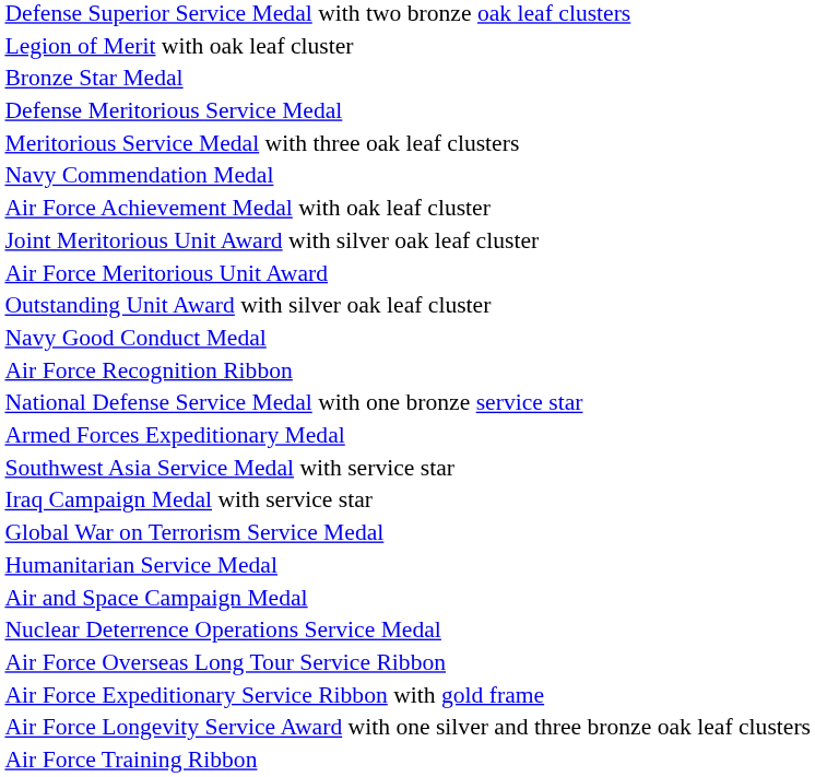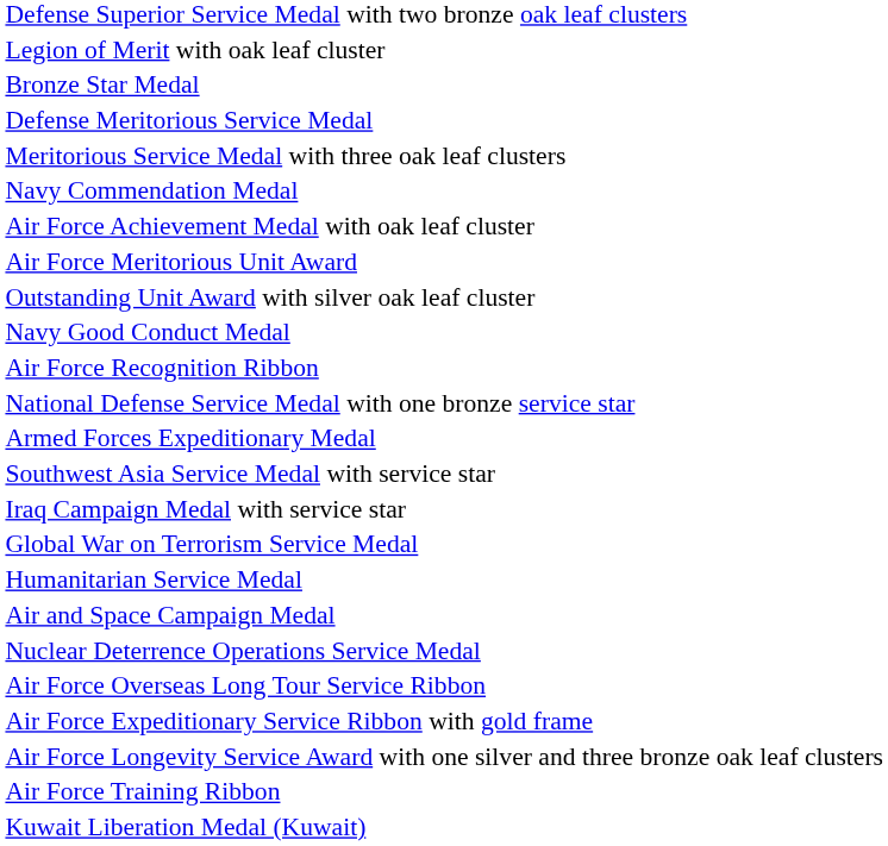 <table>
 <tr>
 <td><span></span><span></span></td>
 <td><a href='#'>Defense Superior Service Medal</a> with two bronze <a href='#'>oak leaf clusters</a></td>
 </tr>
 <tr>
 <td></td>
 <td><a href='#'>Legion of Merit</a> with oak leaf cluster</td>
 </tr>
 <tr>
 <td></td>
 <td><a href='#'>Bronze Star Medal</a></td>
 </tr>
 <tr>
 <td></td>
 <td><a href='#'>Defense Meritorious Service Medal</a></td>
 </tr>
 <tr>
 <td><span></span><span></span><span></span></td>
 <td><a href='#'>Meritorious Service Medal</a> with three oak leaf clusters</td>
 </tr>
 <tr>
 <td></td>
 <td><a href='#'>Navy Commendation Medal</a></td>
 </tr>
 <tr>
 <td></td>
 <td><a href='#'>Air Force Achievement Medal</a> with oak leaf cluster</td>
-</tr>
-<tr>
-<td></td>
-<td><a href='#'>Joint Meritorious Unit Award</a> with silver oak leaf cluster</td>
 </tr>
 <tr>
 <td></td>
 <td><a href='#'>Air Force Meritorious Unit Award</a></td>
 </tr>
 <tr>
 <td></td>
 <td><a href='#'>Outstanding Unit Award</a> with silver oak leaf cluster</td>
 </tr>
 <tr>
 <td></td>
 <td><a href='#'>Navy Good Conduct Medal</a></td>
 </tr>
 <tr>
 <td></td>
 <td><a href='#'>Air Force Recognition Ribbon</a></td>
 </tr>
 <tr>
 <td></td>
 <td><a href='#'>National Defense Service Medal</a> with one bronze <a href='#'>service star</a></td>
 </tr>
 <tr>
 <td></td>
 <td><a href='#'>Armed Forces Expeditionary Medal</a></td>
 </tr>
 <tr>
 <td></td>
 <td><a href='#'>Southwest Asia Service Medal</a> with service star</td>
 </tr>
 <tr>
 <td></td>
 <td><a href='#'>Iraq Campaign Medal</a> with service star</td>
 </tr>
 <tr>
 <td></td>
 <td><a href='#'>Global War on Terrorism Service Medal</a></td>
 </tr>
 <tr>
 <td></td>
 <td><a href='#'>Humanitarian Service Medal</a></td>
 </tr>
 <tr>
 <td></td>
 <td><a href='#'>Air and Space Campaign Medal</a></td>
 </tr>
 <tr>
 <td></td>
 <td><a href='#'>Nuclear Deterrence Operations Service Medal</a></td>
 </tr>
 <tr>
 <td></td>
 <td><a href='#'>Air Force Overseas Long Tour Service Ribbon</a></td>
 </tr>
 <tr>
 <td></td>
 <td><a href='#'>Air Force Expeditionary Service Ribbon</a> with <a href='#'>gold frame</a></td>
 </tr>
 <tr>
 <td><span></span><span></span><span></span><span></span></td>
 <td><a href='#'>Air Force Longevity Service Award</a> with one silver and three bronze oak leaf clusters</td>
 </tr>
 <tr>
 <td></td>
 <td><a href='#'>Air Force Training Ribbon</a></td>
 </tr>
+<tr>
+<td></td>
+<td><a href='#'>Kuwait Liberation Medal (Kuwait)</a></td>
+</tr>
 </table>
